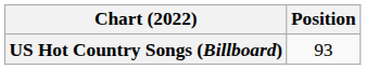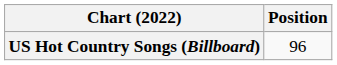 <table class="wikitable plainrowheaders" style="text-align:center">
 <tr>
 <th scope="col">Chart (2022)</th>
 <th scope="col">Position</th>
 </tr>
 <tr>
 <th scope="row">US Hot Country Songs (<em>Billboard</em>)</th>
-<td>93</td>
+<td>96</td>
 </tr>
 </table>
